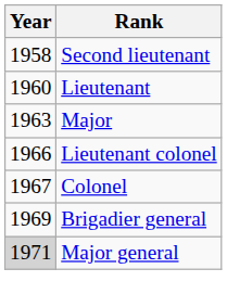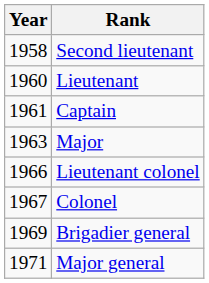 <table class="wikitable">
 <tr>
 <th>Year</th>
 <th>Rank</th>
 </tr>
 <tr>
 <td>1958</td>
 <td><a href='#'>Second lieutenant</a></td>
 </tr>
 <tr>
 <td>1960</td>
 <td><a href='#'>Lieutenant</a></td>
+</tr>
+<tr>
+<td>1961</td>
+<td><a href='#'>Captain</a></td>
 </tr>
 <tr>
 <td>1963</td>
 <td><a href='#'>Major</a></td>
 </tr>
 <tr>
 <td>1966</td>
 <td><a href='#'>Lieutenant colonel</a></td>
 </tr>
 <tr>
 <td>1967</td>
 <td><a href='#'>Colonel</a></td>
 </tr>
 <tr>
 <td>1969</td>
 <td><a href='#'>Brigadier general</a></td>
 </tr>
 <tr>
-<td style="background: lightgrey;">1971</td>
+<td>1971</td>
 <td><a href='#'>Major general</a></td>
 </tr>
 </table>
